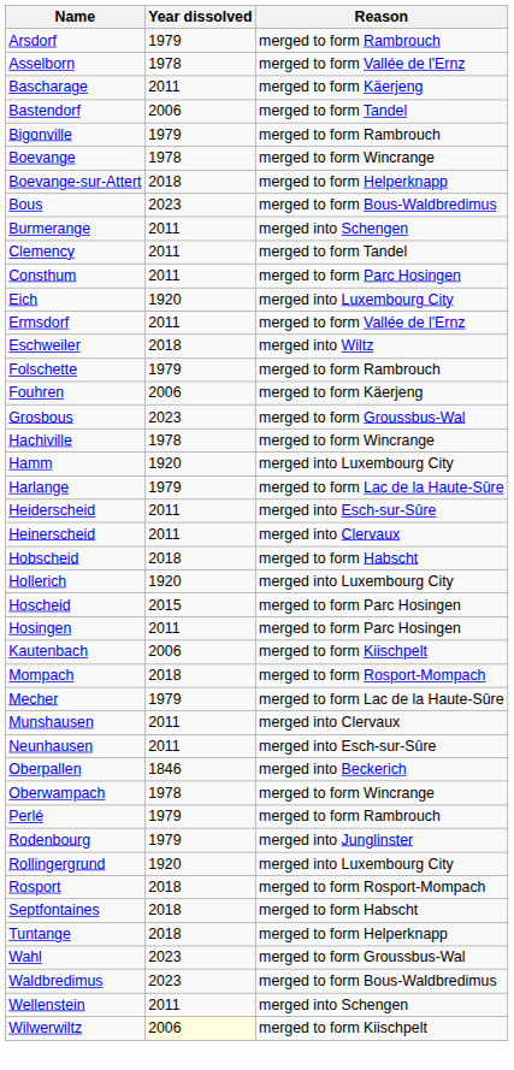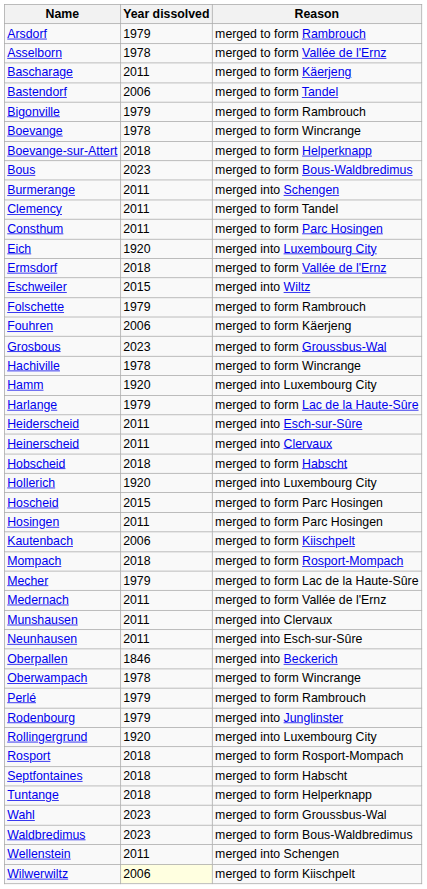 <table class="wikitable sortable">
 <tr>
 <th>Name</th>
 <th>Year dissolved</th>
 <th>Reason</th>
 </tr>
 <tr>
 <td><a href='#'>Arsdorf</a></td>
 <td>1979</td>
 <td>merged to form <a href='#'>Rambrouch</a></td>
 </tr>
 <tr>
 <td><a href='#'>Asselborn</a></td>
 <td>1978</td>
 <td>merged to form <a href='#'>Vallée de l'Ernz</a></td>
 </tr>
 <tr>
 <td><a href='#'>Bascharage</a></td>
 <td>2011</td>
 <td>merged to form <a href='#'>Käerjeng</a></td>
 </tr>
 <tr>
 <td><a href='#'>Bastendorf</a></td>
 <td>2006</td>
 <td>merged to form <a href='#'>Tandel</a></td>
 </tr>
 <tr>
 <td><a href='#'>Bigonville</a></td>
 <td>1979</td>
 <td>merged to form Rambrouch</td>
 </tr>
 <tr>
 <td><a href='#'>Boevange</a></td>
 <td>1978</td>
 <td>merged to form Wincrange</td>
 </tr>
 <tr>
 <td><a href='#'>Boevange-sur-Attert</a></td>
 <td>2018</td>
 <td>merged to form <a href='#'>Helperknapp</a></td>
 </tr>
 <tr>
 <td><a href='#'>Bous</a></td>
 <td>2023</td>
 <td>merged to form <a href='#'>Bous-Waldbredimus</a></td>
 </tr>
 <tr>
 <td><a href='#'>Burmerange</a></td>
 <td>2011</td>
 <td>merged into <a href='#'>Schengen</a></td>
 </tr>
 <tr>
 <td><a href='#'>Clemency</a></td>
 <td>2011</td>
 <td>merged to form Tandel</td>
 </tr>
 <tr>
 <td><a href='#'>Consthum</a></td>
 <td>2011</td>
 <td>merged to form <a href='#'>Parc Hosingen</a></td>
 </tr>
 <tr>
 <td><a href='#'>Eich</a></td>
 <td>1920</td>
 <td>merged into <a href='#'>Luxembourg City</a></td>
 </tr>
 <tr>
 <td><a href='#'>Ermsdorf</a></td>
-<td>2011</td>
+<td>2018</td>
 <td>merged to form <a href='#'>Vallée de l'Ernz</a></td>
 </tr>
 <tr>
 <td><a href='#'>Eschweiler</a></td>
-<td>2018</td>
+<td>2015</td>
 <td>merged into <a href='#'>Wiltz</a></td>
 </tr>
 <tr>
 <td><a href='#'>Folschette</a></td>
 <td>1979</td>
 <td>merged to form Rambrouch</td>
 </tr>
 <tr>
 <td><a href='#'>Fouhren</a></td>
 <td>2006</td>
 <td>merged to form Käerjeng</td>
 </tr>
 <tr>
 <td><a href='#'>Grosbous</a></td>
 <td>2023</td>
 <td>merged to form <a href='#'>Groussbus-Wal</a></td>
 </tr>
 <tr>
 <td><a href='#'>Hachiville</a></td>
 <td>1978</td>
 <td>merged to form Wincrange</td>
 </tr>
 <tr>
 <td><a href='#'>Hamm</a></td>
 <td>1920</td>
 <td>merged into Luxembourg City</td>
 </tr>
 <tr>
 <td><a href='#'>Harlange</a></td>
 <td>1979</td>
 <td>merged to form <a href='#'>Lac de la Haute-Sûre</a></td>
 </tr>
 <tr>
 <td><a href='#'>Heiderscheid</a></td>
 <td>2011</td>
 <td>merged into <a href='#'>Esch-sur-Sûre</a></td>
 </tr>
 <tr>
 <td><a href='#'>Heinerscheid</a></td>
 <td>2011</td>
 <td>merged into <a href='#'>Clervaux</a></td>
 </tr>
 <tr>
 <td><a href='#'>Hobscheid</a></td>
 <td>2018</td>
 <td>merged to form <a href='#'>Habscht</a></td>
 </tr>
 <tr>
 <td><a href='#'>Hollerich</a></td>
 <td>1920</td>
 <td>merged into Luxembourg City</td>
 </tr>
 <tr>
 <td><a href='#'>Hoscheid</a></td>
 <td>2015</td>
 <td>merged to form Parc Hosingen</td>
 </tr>
 <tr>
 <td><a href='#'>Hosingen</a></td>
 <td>2011</td>
 <td>merged to form Parc Hosingen</td>
 </tr>
 <tr>
 <td><a href='#'>Kautenbach</a></td>
 <td>2006</td>
 <td>merged to form <a href='#'>Kiischpelt</a></td>
 </tr>
 <tr>
 <td><a href='#'>Mompach</a></td>
 <td>2018</td>
 <td>merged to form <a href='#'>Rosport-Mompach</a></td>
 </tr>
 <tr>
 <td><a href='#'>Mecher</a></td>
 <td>1979</td>
 <td>merged to form Lac de la Haute-Sûre</td>
 </tr>
 <tr>
+<td><a href='#'>Medernach</a></td>
+<td>2011</td>
+<td>merged to form Vallée de l'Ernz</td>
+</tr>
+<tr>
 <td><a href='#'>Munshausen</a></td>
 <td>2011</td>
 <td>merged into Clervaux</td>
 </tr>
 <tr>
 <td><a href='#'>Neunhausen</a></td>
 <td>2011</td>
 <td>merged into Esch-sur-Sûre</td>
 </tr>
 <tr>
 <td><a href='#'>Oberpallen</a></td>
 <td>1846</td>
 <td>merged into <a href='#'>Beckerich</a></td>
 </tr>
 <tr>
 <td><a href='#'>Oberwampach</a></td>
 <td>1978</td>
 <td>merged to form Wincrange</td>
 </tr>
 <tr>
 <td><a href='#'>Perlé</a></td>
 <td>1979</td>
 <td>merged to form Rambrouch</td>
 </tr>
 <tr>
 <td><a href='#'>Rodenbourg</a></td>
 <td>1979</td>
 <td>merged into <a href='#'>Junglinster</a></td>
 </tr>
 <tr>
 <td><a href='#'>Rollingergrund</a></td>
 <td>1920</td>
 <td>merged into Luxembourg City</td>
 </tr>
 <tr>
 <td><a href='#'>Rosport</a></td>
 <td>2018</td>
 <td>merged to form Rosport-Mompach</td>
 </tr>
 <tr>
 <td><a href='#'>Septfontaines</a></td>
 <td>2018</td>
 <td>merged to form Habscht</td>
 </tr>
 <tr>
 <td><a href='#'>Tuntange</a></td>
 <td>2018</td>
 <td>merged to form Helperknapp</td>
 </tr>
 <tr>
 <td><a href='#'>Wahl</a></td>
 <td>2023</td>
 <td>merged to form Groussbus-Wal</td>
 </tr>
 <tr>
 <td><a href='#'>Waldbredimus</a></td>
 <td>2023</td>
 <td>merged to form Bous-Waldbredimus</td>
 </tr>
 <tr>
 <td><a href='#'>Wellenstein</a></td>
 <td>2011</td>
 <td>merged into Schengen</td>
 </tr>
 <tr>
 <td><a href='#'>Wilwerwiltz</a></td>
 <td style="background: lightyellow;">2006</td>
 <td>merged to form Kiischpelt</td>
 </tr>
 </table>
